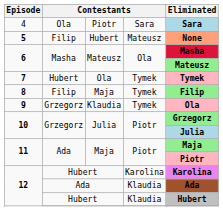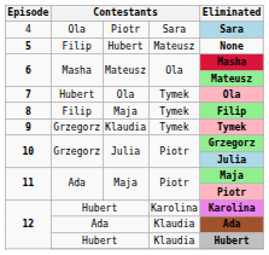 <table class="wikitable" border="2" style="text-align:center; font-size:85%;">
 <tr>
 <th>Episode</th>
 <th colspan="5">Contestants</th>
 <th>Eliminated</th>
 </tr>
 <tr>
 <td>4</td>
 <td colspan="2">Ola</td>
 <td>Piotr</td>
 <td colspan="2">Sara</td>
 <td style="background:lightblue;"><strong>Sara</strong></td>
 </tr>
 <tr>
 <td><strong>5</strong></td>
 <td colspan="2">Filip</td>
 <td>Hubert</td>
 <td colspan="2">Mateusz</td>
-<td style="background: lightsalmon;"><strong>None</strong></td>
+<td><strong>None</strong></td>
 </tr>
 <tr>
 <td rowspan="2"><strong>6</strong></td>
 <td colspan="2" rowspan="2">Masha</td>
 <td rowspan="2">Mateusz</td>
 <td colspan="2" rowspan="2">Ola</td>
 <td style="background:crimson;"><strong>Masha</strong></td>
 </tr>
 <tr>
 <td style="background:lightgreen;"><strong>Mateusz</strong></td>
 </tr>
 <tr>
 <td><strong>7</strong></td>
 <td colspan="2">Hubert</td>
 <td>Ola</td>
 <td colspan="2">Tymek</td>
-<td style="background:lightpink;"><strong>Tymek</strong></td>
+<td style="background:lightpink;"><strong>Ola</strong></td>
 </tr>
 <tr>
 <td><strong>8</strong></td>
 <td colspan="2">Filip</td>
 <td>Maja</td>
 <td colspan="2">Tymek</td>
 <td style="background:lightgreen;"><strong>Filip</strong></td>
 </tr>
 <tr>
 <td><strong>9</strong></td>
 <td colspan="2">Grzegorz</td>
 <td>Klaudia</td>
 <td colspan="2">Tymek</td>
-<td style="background:lightpink;"><strong>Ola</strong></td>
+<td style="background:lightpink;"><strong>Tymek</strong></td>
 </tr>
 <tr>
 <td rowspan="2"><strong>10</strong></td>
 <td colspan="2" rowspan="2">Grzegorz</td>
 <td rowspan="2">Julia</td>
 <td colspan="2"  rowspan="2">Piotr</td>
 <td style="background:lightgreen;"><strong>Grzegorz</strong></td>
 </tr>
 <tr>
 <td style="background:lightblue;"><strong>Julia</strong></td>
 </tr>
 <tr>
 <td rowspan="2"><strong>11</strong></td>
 <td colspan="2" rowspan="2">Ada</td>
 <td rowspan="2">Maja</td>
 <td colspan="2" rowspan="2">Piotr</td>
 <td style="background:lightgreen;"><strong>Maja</strong></td>
 </tr>
 <tr>
 <td style="background:lightpink;"><strong>Piotr</strong></td>
 </tr>
 <tr>
 <td rowspan="10"><strong>12</strong></td>
 <td colspan="3">Hubert</td>
 <td colspan="2">Karolina</td>
 <td style="background:violet;"><strong>Karolina</strong></td>
 </tr>
 <tr>
 <td colspan="3">Ada</td>
 <td colspan="2">Klaudia</td>
 <td style="background:sienna;"><strong>Ada</strong></td>
 </tr>
 <tr>
 <td colspan="3">Hubert</td>
 <td colspan="2">Klaudia</td>
 <td style="background:silver;"><strong>Hubert</strong></td>
 </tr>
 <tr>
 </tr>
 </table>
